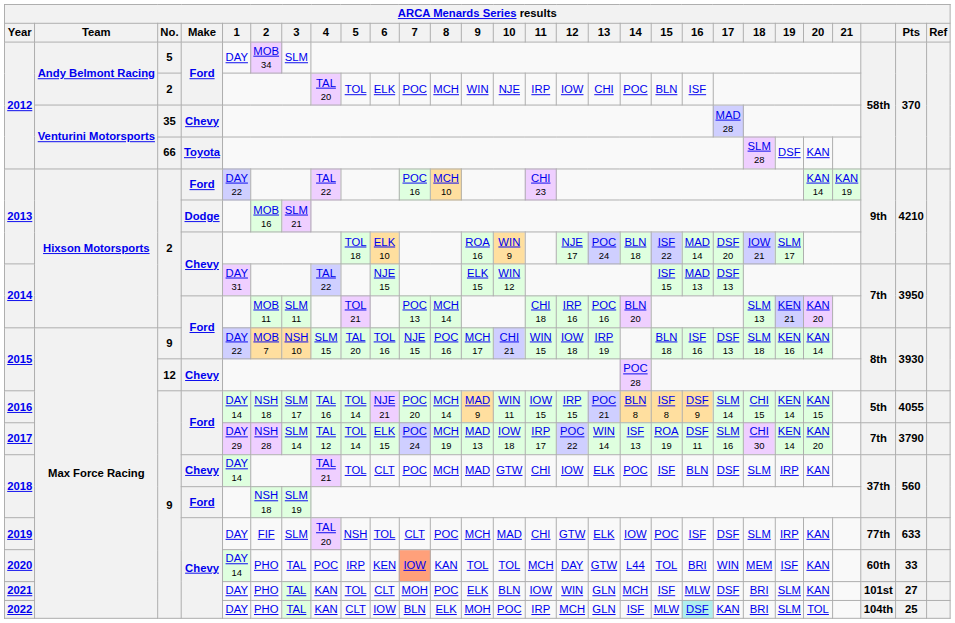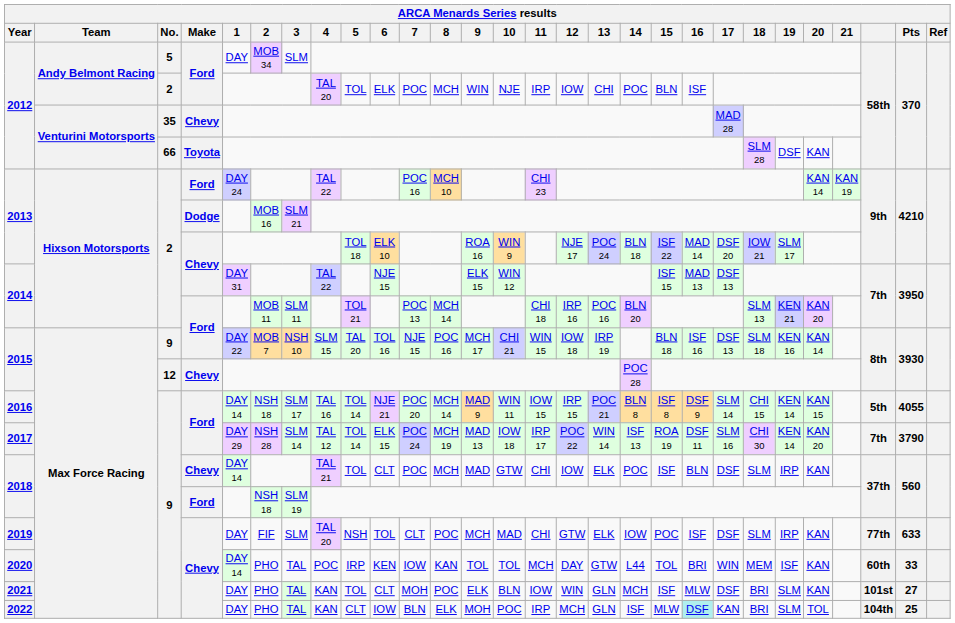 <table class="wikitable" style="text-align:center; font-size:75%">
 <tr>
 <th colspan=45><a href='#'>ARCA Menards Series</a> results</th>
 </tr>
 <tr>
 <th>Year</th>
 <th>Team</th>
 <th>No.</th>
 <th>Make</th>
 <th>1</th>
 <th>2</th>
 <th>3</th>
 <th>4</th>
 <th>5</th>
 <th>6</th>
 <th>7</th>
 <th>8</th>
 <th>9</th>
 <th>10</th>
 <th>11</th>
 <th>12</th>
 <th>13</th>
 <th>14</th>
 <th>15</th>
 <th>16</th>
 <th>17</th>
 <th>18</th>
 <th>19</th>
 <th>20</th>
 <th>21</th>
 <th></th>
 <th>Pts</th>
 <th>Ref</th>
 </tr>
 <tr>
 <th rowspan=4><a href='#'>2012</a></th>
 <th rowspan=2><a href='#'>Andy Belmont Racing</a></th>
 <th>5</th>
 <th rowspan=2><a href='#'>Ford</a></th>
 <td><a href='#'>DAY</a></td>
 <td style="background:#EFCFFF;"><a href='#'>MOB</a><br><small>34</small></td>
 <td><a href='#'>SLM</a></td>
 <td colspan=18></td>
 <th rowspan=4>58th</th>
 <th rowspan=4>370</th>
 <th rowspan=4></th>
 </tr>
 <tr>
 <th>2</th>
 <td colspan=3></td>
 <td style="background:#EFCFFF;"><a href='#'>TAL</a><br><small>20</small></td>
 <td><a href='#'>TOL</a></td>
 <td><a href='#'>ELK</a></td>
 <td><a href='#'>POC</a></td>
 <td><a href='#'>MCH</a></td>
 <td><a href='#'>WIN</a></td>
 <td><a href='#'>NJE</a></td>
 <td><a href='#'>IRP</a></td>
 <td><a href='#'>IOW</a></td>
 <td><a href='#'>CHI</a></td>
 <td><a href='#'>POC</a></td>
 <td><a href='#'>BLN</a></td>
 <td><a href='#'>ISF</a></td>
 <td colspan=5></td>
 </tr>
 <tr>
 <th rowspan=2><a href='#'>Venturini Motorsports</a></th>
 <th>35</th>
 <th><a href='#'>Chevy</a></th>
 <td colspan=16></td>
 <td style="background:#CFCFFF;"><a href='#'>MAD</a><br><small>28</small></td>
 <td colspan=4></td>
 </tr>
 <tr>
 <th>66</th>
 <th><a href='#'>Toyota</a></th>
 <td colspan=17></td>
 <td style="background:#EFCFFF;"><a href='#'>SLM</a><br><small>28</small></td>
 <td><a href='#'>DSF</a></td>
 <td><a href='#'>KAN</a></td>
 </tr>
 <tr>
 <th rowspan=3><a href='#'>2013</a></th>
 <th rowspan=5><a href='#'>Hixson Motorsports</a></th>
 <th rowspan=5>2</th>
 <th><a href='#'>Ford</a></th>
-<td style="background:#CFCFFF;"><a href='#'>DAY</a><br><small>22</small></td>
+<td style="background:#CFCFFF;"><a href='#'>DAY</a><br><small>24</small></td>
 <td colspan=2></td>
 <td style="background:#EFCFFF;"><a href='#'>TAL</a><br><small>22</small></td>
 <td colspan=2></td>
 <td style="background:#DFFFDF;"><a href='#'>POC</a><br><small>16</small></td>
 <td style="background:#FFDF9F;"><a href='#'>MCH</a><br><small>10</small></td>
 <td colspan=2></td>
 <td style="background:#EFCFFF;"><a href='#'>CHI</a><br><small>23</small></td>
 <td colspan=8></td>
 <td style="background:#DFFFDF;"><a href='#'>KAN</a><br><small>14</small></td>
 <td style="background:#DFFFDF;"><a href='#'>KAN</a><br><small>19</small></td>
 <th rowspan=3>9th</th>
 <th rowspan=3>4210</th>
 <th rowspan=3></th>
 </tr>
 <tr>
 <th><a href='#'>Dodge</a></th>
 <td></td>
 <td style="background:#DFFFDF;"><a href='#'>MOB</a><br><small>16</small></td>
 <td style="background:#EFCFFF;"><a href='#'>SLM</a><br><small>21</small></td>
 <td colspan=18></td>
 </tr>
 <tr>
 <th rowspan=2><a href='#'>Chevy</a></th>
 <td colspan=4></td>
 <td style="background:#DFFFDF;"><a href='#'>TOL</a><br><small>18</small></td>
 <td style="background:#FFDF9F;"><a href='#'>ELK</a><br><small>10</small></td>
 <td colspan=2></td>
 <td style="background:#DFFFDF;"><a href='#'>ROA</a><br><small>16</small></td>
 <td style="background:#FFDF9F;"><a href='#'>WIN</a><br><small>9</small></td>
 <td></td>
 <td style="background:#DFFFDF;"><a href='#'>NJE</a><br><small>17</small></td>
 <td style="background:#CFCFFF;"><a href='#'>POC</a><br><small>24</small></td>
 <td style="background:#DFFFDF;"><a href='#'>BLN</a><br><small>18</small></td>
 <td style="background:#CFCFFF;"><a href='#'>ISF</a><br><small>22</small></td>
 <td style="background:#DFFFDF;"><a href='#'>MAD</a><br><small>14</small></td>
 <td style="background:#DFFFDF;"><a href='#'>DSF</a><br><small>20</small></td>
 <td style="background:#CFCFFF;"><a href='#'>IOW</a><br><small>21</small></td>
 <td style="background:#DFFFDF;"><a href='#'>SLM</a><br><small>17</small></td>
 <td colspan=2></td>
 </tr>
 <tr>
 <th rowspan=2><a href='#'>2014</a></th>
 <td style="background:#EFCFFF;"><a href='#'>DAY</a><br><small>31</small></td>
 <td colspan=2></td>
 <td style="background:#CFCFFF;"><a href='#'>TAL</a><br><small>22</small></td>
 <td></td>
 <td style="background:#DFFFDF;"><a href='#'>NJE</a><br><small>15</small></td>
 <td colspan=2></td>
 <td style="background:#DFFFDF;"><a href='#'>ELK</a><br><small>15</small></td>
 <td style="background:#DFFFDF;"><a href='#'>WIN</a><br><small>12</small></td>
 <td colspan=4></td>
 <td style="background:#DFFFDF;"><a href='#'>ISF</a><br><small>15</small></td>
 <td style="background:#DFFFDF;"><a href='#'>MAD</a><br><small>13</small></td>
 <td style="background:#DFFFDF;"><a href='#'>DSF</a><br><small>13</small></td>
 <td colspan=4></td>
 <th rowspan=2>7th</th>
 <th rowspan=2>3950</th>
 <th rowspan=2></th>
 </tr>
 <tr>
 <th rowspan=2><a href='#'>Ford</a></th>
 <td></td>
 <td style="background:#DFFFDF;"><a href='#'>MOB</a><br><small>11</small></td>
 <td style="background:#DFFFDF;"><a href='#'>SLM</a><br><small>11</small></td>
 <td></td>
 <td style="background:#EFCFFF;"><a href='#'>TOL</a><br><small>21</small></td>
 <td></td>
 <td style="background:#DFFFDF;"><a href='#'>POC</a><br><small>13</small></td>
 <td style="background:#DFFFDF;"><a href='#'>MCH</a><br><small>14</small></td>
 <td colspan=2></td>
 <td style="background:#DFFFDF;"><a href='#'>CHI</a><br><small>18</small></td>
 <td style="background:#DFFFDF;"><a href='#'>IRP</a><br><small>16</small></td>
 <td style="background:#DFFFDF;"><a href='#'>POC</a><br><small>16</small></td>
 <td style="background:#EFCFFF;"><a href='#'>BLN</a><br><small>20</small></td>
 <td colspan=3></td>
 <td style="background:#DFFFDF;"><a href='#'>SLM</a><br><small>13</small></td>
 <td style="background:#CFCFFF;"><a href='#'>KEN</a><br><small>21</small></td>
 <td style="background:#EFCFFF;"><a href='#'>KAN</a><br><small>20</small></td>
 <td></td>
 </tr>
 <tr>
 <th rowspan=2><a href='#'>2015</a></th>
 <th rowspan=10>Max Force Racing</th>
 <th>9</th>
 <td style="background:#CFCFFF;"><a href='#'>DAY</a><br><small>22</small></td>
 <td style="background:#FFDF9F;"><a href='#'>MOB</a><br><small>7</small></td>
 <td style="background:#FFDF9F;"><a href='#'>NSH</a><br><small>10</small></td>
 <td style="background:#DFFFDF;"><a href='#'>SLM</a><br><small>15</small></td>
 <td style="background:#DFFFDF;"><a href='#'>TAL</a><br><small>20</small></td>
 <td style="background:#DFFFDF;"><a href='#'>TOL</a><br><small>16</small></td>
 <td style="background:#DFFFDF;"><a href='#'>NJE</a><br><small>15</small></td>
 <td style="background:#DFFFDF;"><a href='#'>POC</a><br><small>16</small></td>
 <td style="background:#DFFFDF;"><a href='#'>MCH</a><br><small>17</small></td>
 <td style="background:#CFCFFF;"><a href='#'>CHI</a><br><small>21</small></td>
 <td style="background:#DFFFDF;"><a href='#'>WIN</a><br><small>15</small></td>
 <td style="background:#DFFFDF;"><a href='#'>IOW</a><br><small>18</small></td>
 <td style="background:#DFFFDF;"><a href='#'>IRP</a><br><small>19</small></td>
 <td></td>
 <td style="background:#DFFFDF;"><a href='#'>BLN</a><br><small>18</small></td>
 <td style="background:#DFFFDF;"><a href='#'>ISF</a><br><small>16</small></td>
 <td style="background:#DFFFDF;"><a href='#'>DSF</a><br><small>13</small></td>
 <td style="background:#DFFFDF;"><a href='#'>SLM</a><br><small>18</small></td>
 <td style="background:#DFFFDF;"><a href='#'>KEN</a><br><small>16</small></td>
 <td style="background:#DFFFDF;"><a href='#'>KAN</a><br><small>14</small></td>
 <td></td>
 <th rowspan=2>8th</th>
 <th rowspan=2>3930</th>
 <th rowspan=2></th>
 </tr>
 <tr>
 <th>12</th>
 <th><a href='#'>Chevy</a></th>
 <td colspan=13></td>
 <td style="background:#EFCFFF;"><a href='#'>POC</a><br><small>28</small></td>
 <td colspan=7></td>
 </tr>
 <tr>
 <th><a href='#'>2016</a></th>
 <th rowspan=8>9</th>
 <th rowspan=2><a href='#'>Ford</a></th>
 <td style="background:#DFFFDF;"><a href='#'>DAY</a><br><small>14</small></td>
 <td style="background:#DFFFDF;"><a href='#'>NSH</a><br><small>18</small></td>
 <td style="background:#DFFFDF;"><a href='#'>SLM</a><br><small>17</small></td>
 <td style="background:#DFFFDF;"><a href='#'>TAL</a><br><small>16</small></td>
 <td style="background:#DFFFDF;"><a href='#'>TOL</a><br><small>14</small></td>
 <td style="background:#EFCFFF;"><a href='#'>NJE</a><br><small>21</small></td>
 <td style="background:#DFFFDF;"><a href='#'>POC</a><br><small>20</small></td>
 <td style="background:#DFFFDF;"><a href='#'>MCH</a><br><small>14</small></td>
 <td style="background:#FFDF9F;"><a href='#'>MAD</a><br><small>9</small></td>
 <td style="background:#DFFFDF;"><a href='#'>WIN</a><br><small>11</small></td>
 <td style="background:#DFFFDF;"><a href='#'>IOW</a><br><small>15</small></td>
 <td style="background:#DFFFDF;"><a href='#'>IRP</a><br><small>15</small></td>
 <td style="background:#CFCFFF;"><a href='#'>POC</a><br><small>21</small></td>
 <td style="background:#FFDF9F;"><a href='#'>BLN</a><br><small>8</small></td>
 <td style="background:#FFDF9F;"><a href='#'>ISF</a><br><small>8</small></td>
 <td style="background:#FFDF9F;"><a href='#'>DSF</a><br><small>9</small></td>
 <td style="background:#DFFFDF;"><a href='#'>SLM</a><br><small>14</small></td>
 <td style="background:#DFFFDF;"><a href='#'>CHI</a><br><small>15</small></td>
 <td style="background:#DFFFDF;"><a href='#'>KEN</a><br><small>14</small></td>
 <td style="background:#DFFFDF;"><a href='#'>KAN</a><br><small>15</small></td>
 <td></td>
 <th>5th</th>
 <th>4055</th>
 <th></th>
 </tr>
 <tr>
 <th><a href='#'>2017</a></th>
 <td style="background:#EFCFFF;"><a href='#'>DAY</a><br><small>29</small></td>
 <td style="background:#EFCFFF;"><a href='#'>NSH</a><br><small>28</small></td>
 <td style="background:#DFFFDF;"><a href='#'>SLM</a><br><small>14</small></td>
 <td style="background:#DFFFDF;"><a href='#'>TAL</a><br><small>12</small></td>
 <td style="background:#DFFFDF;"><a href='#'>TOL</a><br><small>14</small></td>
 <td style="background:#DFFFDF;"><a href='#'>ELK</a><br><small>15</small></td>
 <td style="background:#CFCFFF;"><a href='#'>POC</a><br><small>24</small></td>
 <td style="background:#DFFFDF;"><a href='#'>MCH</a><br><small>19</small></td>
 <td style="background:#DFFFDF;"><a href='#'>MAD</a><br><small>13</small></td>
 <td style="background:#DFFFDF;"><a href='#'>IOW</a><br><small>18</small></td>
 <td style="background:#DFFFDF;"><a href='#'>IRP</a><br><small>17</small></td>
 <td style="background:#CFCFFF;"><a href='#'>POC</a><br><small>22</small></td>
 <td style="background:#DFFFDF;"><a href='#'>WIN</a><br><small>14</small></td>
 <td style="background:#DFFFDF;"><a href='#'>ISF</a><br><small>13</small></td>
 <td style="background:#DFFFDF;"><a href='#'>ROA</a><br><small>19</small></td>
 <td style="background:#DFFFDF;"><a href='#'>DSF</a><br><small>11</small></td>
 <td style="background:#DFFFDF;"><a href='#'>SLM</a><br><small>16</small></td>
 <td style="background:#EFCFFF;"><a href='#'>CHI</a><br><small>30</small></td>
 <td style="background:#DFFFDF;"><a href='#'>KEN</a><br><small>14</small></td>
 <td style="background:#DFFFDF;"><a href='#'>KAN</a><br><small>20</small></td>
 <td></td>
 <th>7th</th>
 <th>3790</th>
 <th></th>
 </tr>
 <tr>
 <th rowspan=2><a href='#'>2018</a></th>
 <th><a href='#'>Chevy</a></th>
 <td style="background:#DFFFDF;"><a href='#'>DAY</a><br><small>14</small></td>
 <td colspan=2></td>
 <td style="background-color:#EFCFFF"><a href='#'>TAL</a><br><small>21</small></td>
 <td><a href='#'>TOL</a></td>
 <td><a href='#'>CLT</a></td>
 <td><a href='#'>POC</a></td>
 <td><a href='#'>MCH</a></td>
 <td><a href='#'>MAD</a></td>
 <td><a href='#'>GTW</a></td>
 <td><a href='#'>CHI</a></td>
 <td><a href='#'>IOW</a></td>
 <td><a href='#'>ELK</a></td>
 <td><a href='#'>POC</a></td>
 <td><a href='#'>ISF</a></td>
 <td><a href='#'>BLN</a></td>
 <td><a href='#'>DSF</a></td>
 <td><a href='#'>SLM</a></td>
 <td><a href='#'>IRP</a></td>
 <td><a href='#'>KAN</a></td>
 <td></td>
 <th rowspan=2>37th</th>
 <th rowspan=2>560</th>
 <th rowspan=2></th>
 </tr>
 <tr>
 <th><a href='#'>Ford</a></th>
 <td></td>
 <td style="background:#DFFFDF;"><a href='#'>NSH</a><br><small>18</small></td>
 <td style="background:#DFFFDF;"><a href='#'>SLM</a><br><small>19</small></td>
 <td colspan=18></td>
 </tr>
 <tr>
 <th><a href='#'>2019</a></th>
 <th rowspan=4><a href='#'>Chevy</a></th>
 <td><a href='#'>DAY</a></td>
 <td><a href='#'>FIF</a></td>
 <td><a href='#'>SLM</a></td>
 <td style="background:#EFCFFF;"><a href='#'>TAL</a><br><small>20</small></td>
 <td><a href='#'>NSH</a></td>
 <td><a href='#'>TOL</a></td>
 <td><a href='#'>CLT</a></td>
 <td><a href='#'>POC</a></td>
 <td><a href='#'>MCH</a></td>
 <td><a href='#'>MAD</a></td>
 <td><a href='#'>CHI</a></td>
 <td><a href='#'>GTW</a></td>
 <td><a href='#'>ELK</a></td>
 <td><a href='#'>IOW</a></td>
 <td><a href='#'>POC</a></td>
 <td><a href='#'>ISF</a></td>
 <td><a href='#'>DSF</a></td>
 <td><a href='#'>SLM</a></td>
 <td><a href='#'>IRP</a></td>
 <td><a href='#'>KAN</a></td>
 <td></td>
 <th>77th</th>
 <th>633</th>
 <th></th>
 </tr>
 <tr>
 <th><a href='#'>2020</a></th>
 <td style="background:#DFFFDF;"><a href='#'>DAY</a><br><small>14</small></td>
 <td><a href='#'>PHO</a></td>
 <td><a href='#'>TAL</a></td>
 <td><a href='#'>POC</a></td>
 <td><a href='#'>IRP</a></td>
 <td><a href='#'>KEN</a></td>
-<td style="background: lightsalmon;"><a href='#'>IOW</a></td>
+<td><a href='#'>IOW</a></td>
 <td><a href='#'>KAN</a></td>
 <td><a href='#'>TOL</a></td>
 <td><a href='#'>TOL</a></td>
 <td><a href='#'>MCH</a></td>
 <td><a href='#'>DAY</a></td>
 <td><a href='#'>GTW</a></td>
 <td><a href='#'>L44</a></td>
 <td><a href='#'>TOL</a></td>
 <td><a href='#'>BRI</a></td>
 <td><a href='#'>WIN</a></td>
 <td><a href='#'>MEM</a></td>
 <td><a href='#'>ISF</a></td>
 <td><a href='#'>KAN</a></td>
 <td></td>
 <th>60th</th>
 <th>33</th>
 <th></th>
 </tr>
 <tr>
 <th><a href='#'>2021</a></th>
 <td><a href='#'>DAY</a></td>
 <td><a href='#'>PHO</a></td>
 <td style="background:#DFFFDF;"><a href='#'>TAL</a><br></td>
 <td><a href='#'>KAN</a></td>
 <td><a href='#'>TOL</a></td>
 <td><a href='#'>CLT</a></td>
 <td><a href='#'>MOH</a></td>
 <td><a href='#'>POC</a></td>
 <td><a href='#'>ELK</a></td>
 <td><a href='#'>BLN</a></td>
 <td><a href='#'>IOW</a></td>
 <td><a href='#'>WIN</a></td>
 <td><a href='#'>GLN</a></td>
 <td><a href='#'>MCH</a></td>
 <td><a href='#'>ISF</a></td>
 <td><a href='#'>MLW</a></td>
 <td><a href='#'>DSF</a></td>
 <td><a href='#'>BRI</a></td>
 <td><a href='#'>SLM</a></td>
 <td><a href='#'>KAN</a></td>
 <td></td>
 <th>101st</th>
 <th>27</th>
 <th></th>
 </tr>
 <tr>
 <th><a href='#'>2022</a></th>
 <td><a href='#'>DAY</a></td>
 <td><a href='#'>PHO</a></td>
 <td style="background:#DFFFDF;"><a href='#'>TAL</a><br></td>
 <td><a href='#'>KAN</a></td>
 <td><a href='#'>CLT</a></td>
 <td><a href='#'>IOW</a></td>
 <td><a href='#'>BLN</a></td>
 <td><a href='#'>ELK</a></td>
 <td><a href='#'>MOH</a></td>
 <td><a href='#'>POC</a></td>
 <td><a href='#'>IRP</a></td>
 <td><a href='#'>MCH</a></td>
 <td><a href='#'>GLN</a></td>
 <td><a href='#'>ISF</a></td>
 <td><a href='#'>MLW</a></td>
 <td style="background: paleturquoise;"><a href='#'>DSF</a></td>
 <td><a href='#'>KAN</a></td>
 <td><a href='#'>BRI</a></td>
 <td><a href='#'>SLM</a></td>
 <td><a href='#'>TOL</a></td>
 <td></td>
 <th>104th</th>
 <th>25</th>
 <th></th>
 </tr>
 </table>
